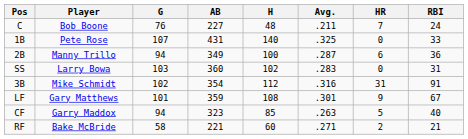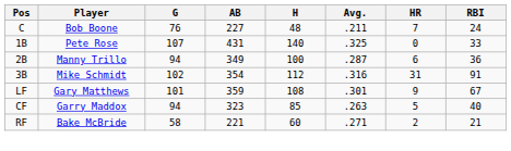 <table class="wikitable sortable">
 <tr>
 <th bgcolor="#DDDDFF" width="5%">Pos</th>
 <th bgcolor="#DDDDFF" width="16%">Player</th>
 <th bgcolor="#DDDDFF" width="9%">G</th>
 <th bgcolor="#DDDDFF" width="9%">AB</th>
 <th bgcolor="#DDDDFF" width="9%">H</th>
 <th bgcolor="#DDDDFF" width="9%">Avg.</th>
 <th bgcolor="#DDDDFF" width="9%">HR</th>
 <th bgcolor="#DDDDFF" width="9%">RBI</th>
 </tr>
 <tr align=center>
 <td>C</td>
 <td><a href='#'>Bob Boone</a></td>
 <td>76</td>
 <td>227</td>
 <td>48</td>
 <td>.211</td>
 <td>7</td>
 <td>24</td>
 </tr>
 <tr align=center>
 <td>1B</td>
 <td><a href='#'>Pete Rose</a></td>
 <td>107</td>
 <td>431</td>
 <td>140</td>
 <td>.325</td>
 <td>0</td>
 <td>33</td>
 </tr>
 <tr align=center>
 <td>2B</td>
 <td><a href='#'>Manny Trillo</a></td>
 <td>94</td>
 <td>349</td>
 <td>100</td>
 <td>.287</td>
 <td>6</td>
 <td>36</td>
 </tr>
 <tr align=center>
-<td>SS</td>
-<td><a href='#'>Larry Bowa</a></td>
-<td>103</td>
-<td>360</td>
-<td>102</td>
-<td>.283</td>
-<td>0</td>
-<td>31</td>
-</tr>
-<tr align=center>
 <td>3B</td>
 <td><a href='#'>Mike Schmidt</a></td>
 <td>102</td>
 <td>354</td>
 <td>112</td>
 <td>.316</td>
 <td>31</td>
 <td>91</td>
 </tr>
 <tr align=center>
 <td>LF</td>
 <td><a href='#'>Gary Matthews</a></td>
 <td>101</td>
 <td>359</td>
 <td>108</td>
 <td>.301</td>
 <td>9</td>
 <td>67</td>
 </tr>
 <tr align=center>
 <td>CF</td>
 <td><a href='#'>Garry Maddox</a></td>
 <td>94</td>
 <td>323</td>
 <td>85</td>
 <td>.263</td>
 <td>5</td>
 <td>40</td>
 </tr>
 <tr align=center>
 <td>RF</td>
 <td><a href='#'>Bake McBride</a></td>
 <td>58</td>
 <td>221</td>
 <td>60</td>
 <td>.271</td>
 <td>2</td>
 <td>21</td>
 </tr>
 </table>
